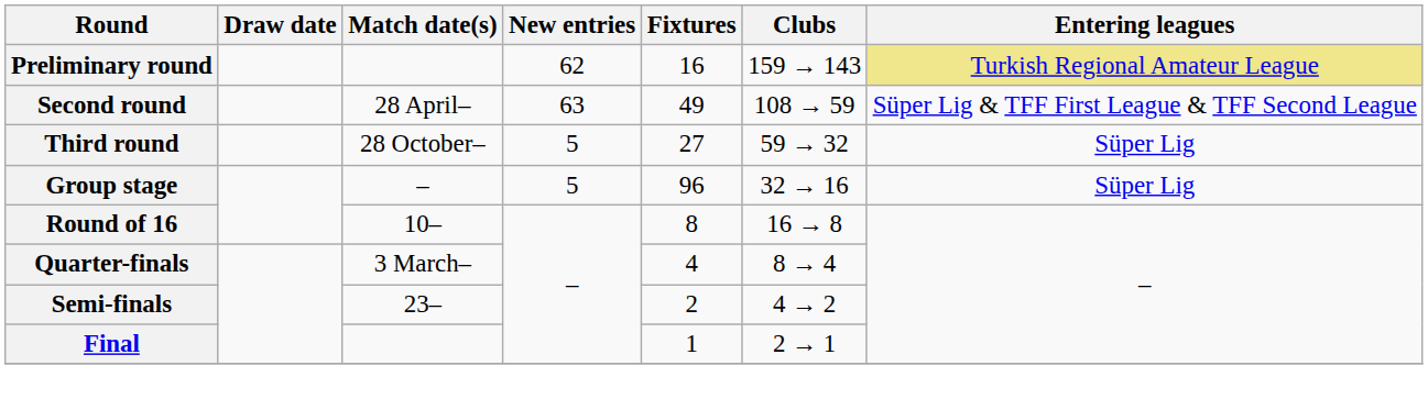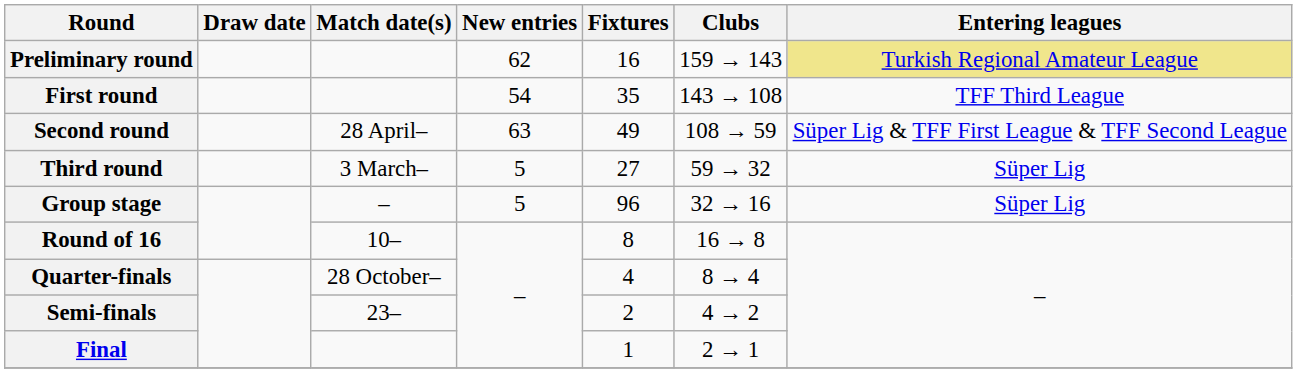 <table class="wikitable">
 <tr>
 <th>Round</th>
 <th>Draw date</th>
 <th>Match date(s)</th>
 <th>New entries</th>
 <th>Fixtures</th>
 <th>Clubs</th>
 <th>Entering leagues</th>
 </tr>
 <tr align=center>
 <th>Preliminary round</th>
 <td></td>
 <td></td>
 <td>62</td>
 <td align=center>16</td>
 <td>159 → 143</td>
 <td style="background: khaki;"><a href='#'>Turkish Regional Amateur League</a></td>
 </tr>
 <tr align=center>
+<th>First round</th>
+<td></td>
+<td></td>
+<td>54</td>
+<td align=center>35</td>
+<td>143 → 108</td>
+<td><a href='#'>TFF Third League</a></td>
+</tr>
+<tr align=center>
 <th>Second round</th>
 <td></td>
 <td>28 April–</td>
 <td>63</td>
 <td>49</td>
 <td>108 → 59</td>
 <td><a href='#'>Süper Lig</a> & <a href='#'>TFF First League</a> & <a href='#'>TFF Second League</a></td>
 </tr>
 <tr align=center>
 <th>Third round</th>
 <td></td>
-<td>28 October–</td>
+<td>3 March–</td>
 <td>5</td>
 <td>27</td>
 <td>59 → 32</td>
 <td><a href='#'>Süper Lig</a></td>
 </tr>
 <tr align=center>
 <th>Group stage</th>
 <td rowspan=2></td>
 <td>–<br></td>
 <td>5</td>
 <td>96</td>
 <td>32 → 16</td>
 <td><a href='#'>Süper Lig</a></td>
 </tr>
 <tr align=center>
 <th>Round of 16</th>
 <td>10–</td>
 <td rowspan=4>–</td>
 <td>8</td>
 <td>16 → 8</td>
 <td rowspan=4>–</td>
 </tr>
 <tr align=center>
 <th>Quarter-finals</th>
 <td rowspan=3></td>
-<td>3 March–</td>
+<td>28 October–</td>
 <td>4</td>
 <td>8 → 4</td>
 </tr>
 <tr align=center>
 <th>Semi-finals</th>
 <td>23–</td>
 <td>2</td>
 <td>4 → 2</td>
 </tr>
 <tr align=center>
 <th><a href='#'>Final</a></th>
 <td></td>
 <td>1</td>
 <td>2 → 1</td>
 </tr>
 <tr align=center>
 </tr>
 </table>
